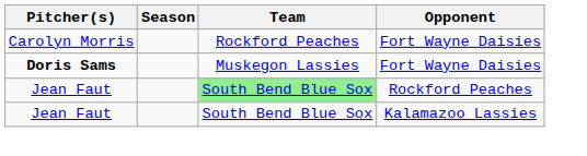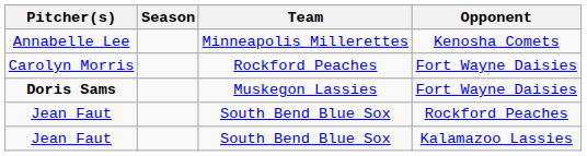 <table class="wikitable">
 <tr style="background: #F2F2F2;">
 <th>Pitcher(s)</th>
 <th>Season</th>
 <th>Team</th>
 <th>Opponent</th>
+</tr>
+<tr align=center>
+<td><a href='#'>Annabelle Lee</a></td>
+<td></td>
+<td><a href='#'>Minneapolis Millerettes</a></td>
+<td><a href='#'>Kenosha Comets</a></td>
 </tr>
 <tr align=center>
 <td><a href='#'>Carolyn Morris</a></td>
 <td></td>
 <td><a href='#'>Rockford Peaches</a></td>
 <td><a href='#'>Fort Wayne Daisies</a></td>
 </tr>
 <tr align=center>
 <td><strong>Doris Sams</strong></td>
 <td></td>
 <td><a href='#'>Muskegon Lassies</a></td>
 <td><a href='#'>Fort Wayne Daisies</a></td>
 </tr>
 <tr align=center>
 <td><a href='#'>Jean Faut</a></td>
 <td></td>
-<td style="background: lightgreen;"><a href='#'>South Bend Blue Sox</a></td>
+<td><a href='#'>South Bend Blue Sox</a></td>
 <td><a href='#'>Rockford Peaches</a></td>
 </tr>
 <tr align=center>
 <td><a href='#'>Jean Faut</a></td>
 <td></td>
 <td><a href='#'>South Bend Blue Sox</a></td>
 <td><a href='#'>Kalamazoo Lassies</a></td>
 </tr>
 </table>
